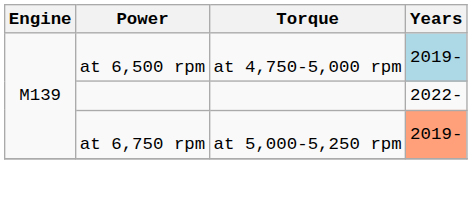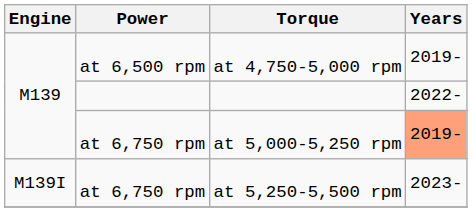 <table class="wikitable sortable" style="text-align: center;">
 <tr>
 <th>Engine</th>
 <th>Power</th>
 <th>Torque</th>
 <th>Years</th>
 </tr>
 <tr>
 <td rowspan="3">M139</td>
 <td> <br> at 6,500 rpm</td>
 <td> <br> at 4,750-5,000 rpm</td>
-<td style="background: lightblue;">2019-</td>
+<td>2019-</td>
 </tr>
 <tr>
 <td></td>
 <td></td>
 <td>2022-</td>
 </tr>
 <tr>
 <td> <br> at 6,750 rpm</td>
 <td> <br> at 5,000-5,250 rpm</td>
 <td style="background: lightsalmon;">2019-</td>
 </tr>
 <tr>
+<td rowspan="1">M139I</td>
+<td> <br> at 6,750 rpm</td>
+<td> <br> at 5,250-5,500 rpm</td>
+<td>2023-</td>
+</tr>
+<tr>
 </tr>
 </table>
